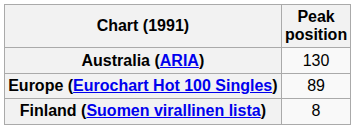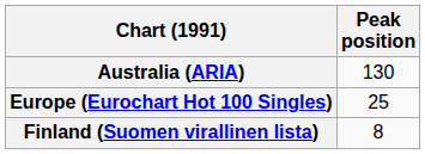 <table class="wikitable sortable plainrowheaders" style="text-align:center">
 <tr>
 <th scope="col">Chart (1991)</th>
 <th scope="col">Peak<br>position</th>
 </tr>
 <tr>
 <th scope="row">Australia (<a href='#'>ARIA</a>)</th>
 <td>130</td>
 </tr>
 <tr>
 <th scope="row">Europe (<a href='#'>Eurochart Hot 100 Singles</a>)</th>
-<td>89</td>
+<td>25</td>
 </tr>
 <tr>
 <th scope="row">Finland (<a href='#'>Suomen virallinen lista</a>)</th>
 <td>8</td>
 </tr>
 <tr>
 </tr>
 <tr>
 </tr>
 <tr>
 </tr>
 <tr>
 </tr>
 <tr>
 </tr>
 <tr>
 </tr>
 </table>
